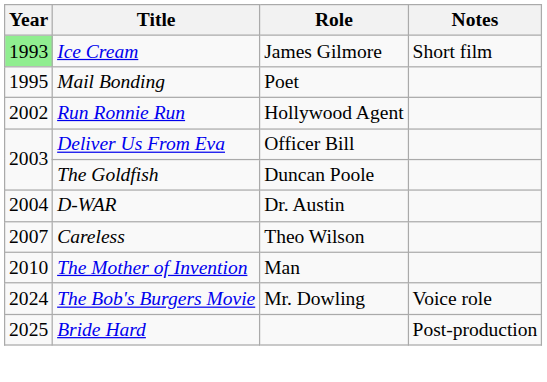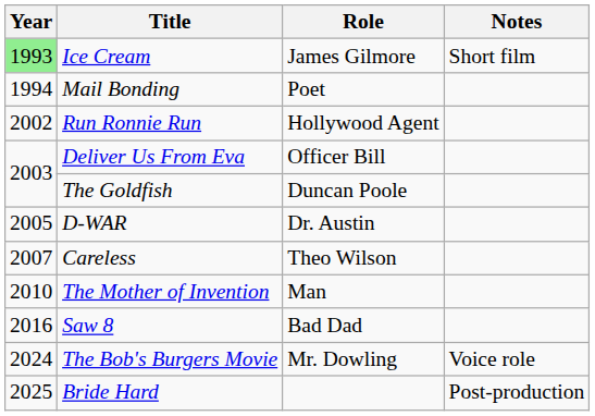 <table class="wikitable">
 <tr>
 <th>Year</th>
 <th>Title</th>
 <th>Role</th>
 <th>Notes</th>
 </tr>
 <tr>
 <td style="background: lightgreen;">1993</td>
 <td><em><a href='#'>Ice Cream</a></em></td>
 <td>James Gilmore</td>
 <td>Short film</td>
 </tr>
 <tr>
-<td>1995</td>
+<td>1994</td>
 <td><em>Mail Bonding</em></td>
 <td>Poet</td>
 <td></td>
 </tr>
 <tr>
 <td>2002</td>
 <td><em><a href='#'>Run Ronnie Run</a></em></td>
 <td>Hollywood Agent</td>
 <td></td>
 </tr>
 <tr>
 <td rowspan=2>2003</td>
 <td><em><a href='#'>Deliver Us From Eva</a></em></td>
 <td>Officer Bill</td>
 <td></td>
 </tr>
 <tr>
 <td><em>The Goldfish</em></td>
 <td>Duncan Poole</td>
 <td></td>
 </tr>
 <tr>
-<td>2004</td>
+<td>2005</td>
 <td><em>D-WAR</em></td>
 <td>Dr. Austin</td>
 <td></td>
 </tr>
 <tr>
 <td>2007</td>
 <td><em>Careless</em></td>
 <td>Theo Wilson</td>
 <td></td>
 </tr>
 <tr>
 <td>2010</td>
 <td><em><a href='#'>The Mother of Invention</a></em></td>
 <td>Man</td>
 <td></td>
 </tr>
 <tr>
+<td>2016</td>
+<td><em><a href='#'>Saw 8</a></em></td>
+<td>Bad Dad</td>
+<td></td>
+</tr>
+<tr>
 <td>2024</td>
 <td><em><a href='#'>The Bob's Burgers Movie</a></em></td>
 <td>Mr. Dowling</td>
 <td>Voice role</td>
 </tr>
 <tr>
 <td>2025</td>
 <td><em><a href='#'>Bride Hard</a></em></td>
 <td></td>
 <td>Post-production</td>
 </tr>
 </table>
